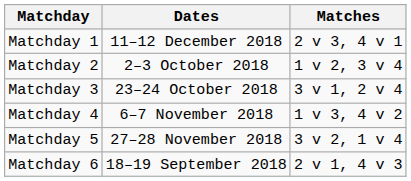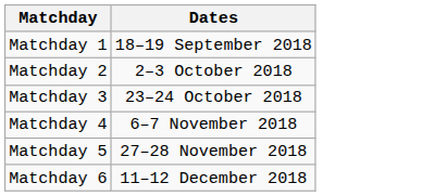 <table class="wikitable" style="text-align:center">
 <tr>
 <th>Matchday</th>
 <th>Dates</th>
-<th>Matches</th>
 </tr>
 <tr>
 <td>Matchday 1</td>
-<td>11–12 December 2018</td>
-<td>2 v 3, 4 v 1</td>
+<td>18–19 September 2018</td>
 </tr>
 <tr>
 <td>Matchday 2</td>
 <td>2–3 October 2018</td>
-<td>1 v 2, 3 v 4</td>
 </tr>
 <tr>
 <td>Matchday 3</td>
 <td>23–24 October 2018</td>
-<td>3 v 1, 2 v 4</td>
 </tr>
 <tr>
 <td>Matchday 4</td>
 <td>6–7 November 2018</td>
-<td>1 v 3, 4 v 2</td>
 </tr>
 <tr>
 <td>Matchday 5</td>
 <td>27–28 November 2018</td>
-<td>3 v 2, 1 v 4</td>
 </tr>
 <tr>
 <td>Matchday 6</td>
-<td>18–19 September 2018</td>
-<td>2 v 1, 4 v 3</td>
+<td>11–12 December 2018</td>
 </tr>
 </table>
